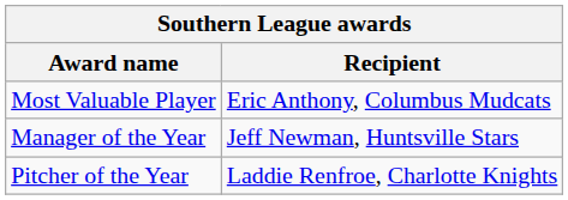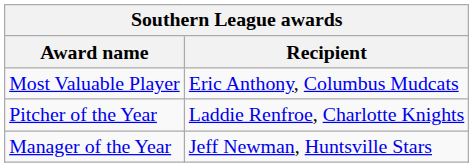 <table class="wikitable">
 <tr>
 <th colspan="2">Southern League awards</th>
 </tr>
 <tr>
 <th>Award name</th>
 <th>Recipient</th>
 </tr>
 <tr>
 <td><a href='#'>Most Valuable Player</a></td>
 <td><a href='#'>Eric Anthony</a>, <a href='#'>Columbus Mudcats</a></td>
 </tr>
 <tr>
+<td><a href='#'>Pitcher of the Year</a></td>
+<td><a href='#'>Laddie Renfroe</a>, <a href='#'>Charlotte Knights</a></td>
+</tr>
+<tr>
 <td><a href='#'>Manager of the Year</a></td>
 <td><a href='#'>Jeff Newman</a>, <a href='#'>Huntsville Stars</a></td>
 </tr>
-<tr>
-<td><a href='#'>Pitcher of the Year</a></td>
-<td><a href='#'>Laddie Renfroe</a>, <a href='#'>Charlotte Knights</a></td>
-</tr>
 </table>
